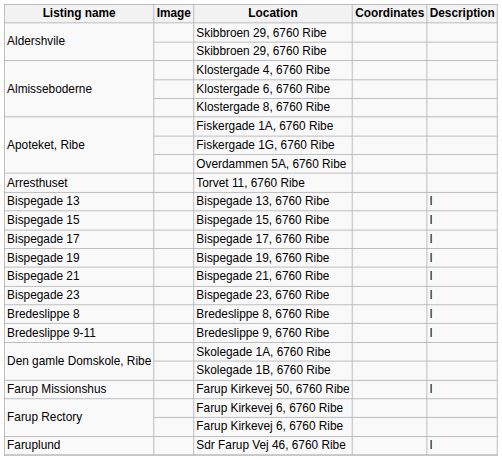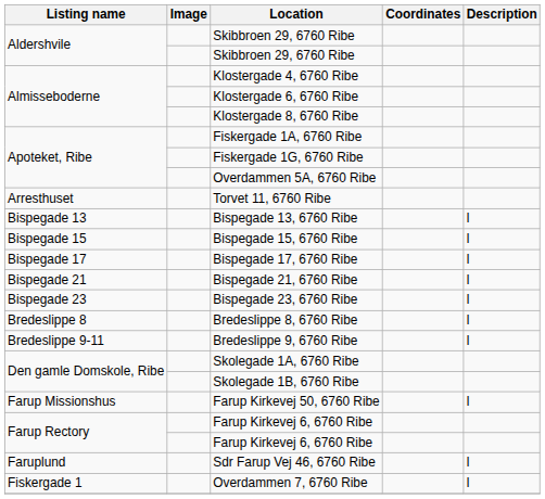 <table class="wikitable sortable">
 <tr>
 <th>Listing name</th>
 <th>Image</th>
 <th>Location</th>
 <th>Coordinates</th>
 <th>Description</th>
 </tr>
 <tr>
 <td rowspan="2">Aldershvile</td>
 <td></td>
 <td>Skibbroen 29, 6760 Ribe</td>
 <td></td>
 <td></td>
 </tr>
 <tr>
 <td></td>
 <td>Skibbroen 29, 6760 Ribe</td>
 <td></td>
 <td></td>
 </tr>
 <tr>
 <td rowspan="3">Almisseboderne</td>
 <td></td>
 <td>Klostergade 4, 6760 Ribe</td>
 <td></td>
 <td></td>
 </tr>
 <tr>
 <td></td>
 <td>Klostergade 6, 6760 Ribe</td>
 <td></td>
 <td></td>
 </tr>
 <tr>
 <td></td>
 <td>Klostergade 8, 6760 Ribe</td>
 <td></td>
 <td></td>
 </tr>
 <tr>
 <td rowspan="3">Apoteket, Ribe</td>
 <td></td>
 <td>Fiskergade 1A, 6760 Ribe</td>
 <td></td>
 <td></td>
 </tr>
 <tr>
 <td></td>
 <td>Fiskergade 1G, 6760 Ribe</td>
 <td></td>
 <td></td>
 </tr>
 <tr>
 <td></td>
 <td>Overdammen 5A, 6760 Ribe</td>
 <td></td>
 <td></td>
 </tr>
 <tr>
 <td>Arresthuset</td>
 <td></td>
 <td>Torvet 11, 6760 Ribe</td>
 <td></td>
 <td></td>
 </tr>
 <tr>
 <td>Bispegade 13</td>
 <td></td>
 <td>Bispegade 13, 6760 Ribe</td>
 <td></td>
 <td>l</td>
 </tr>
 <tr>
 <td>Bispegade 15</td>
 <td></td>
 <td>Bispegade 15, 6760 Ribe</td>
 <td></td>
 <td>l</td>
 </tr>
 <tr>
 <td>Bispegade 17</td>
 <td></td>
 <td>Bispegade 17, 6760 Ribe</td>
 <td></td>
 <td>l</td>
 </tr>
 <tr>
-<td>Bispegade 19</td>
-<td></td>
-<td>Bispegade 19, 6760 Ribe</td>
-<td></td>
-<td>l</td>
-</tr>
-<tr>
 <td>Bispegade 21</td>
 <td></td>
 <td>Bispegade 21, 6760 Ribe</td>
 <td></td>
 <td>l</td>
 </tr>
 <tr>
 <td>Bispegade 23</td>
 <td></td>
 <td>Bispegade 23, 6760 Ribe</td>
 <td></td>
 <td>l</td>
 </tr>
 <tr>
 <td>Bredeslippe 8</td>
 <td></td>
 <td>Bredeslippe 8, 6760 Ribe</td>
 <td></td>
 <td>l</td>
 </tr>
 <tr>
 <td>Bredeslippe 9-11</td>
 <td></td>
 <td>Bredeslippe 9, 6760 Ribe</td>
 <td></td>
 <td>l</td>
 </tr>
 <tr>
 <td rowspan="2">Den gamle Domskole, Ribe</td>
 <td></td>
 <td>Skolegade 1A, 6760 Ribe</td>
 <td></td>
 <td></td>
 </tr>
 <tr>
 <td></td>
 <td>Skolegade 1B, 6760 Ribe</td>
 <td></td>
 <td></td>
 </tr>
 <tr>
 <td>Farup Missionshus</td>
 <td></td>
 <td>Farup Kirkevej 50, 6760 Ribe</td>
 <td></td>
 <td>l</td>
 </tr>
 <tr>
 <td rowspan="2">Farup Rectory</td>
 <td></td>
 <td>Farup Kirkevej 6, 6760 Ribe</td>
 <td></td>
 <td></td>
 </tr>
 <tr>
 <td></td>
 <td>Farup Kirkevej 6, 6760 Ribe</td>
 <td></td>
 <td></td>
 </tr>
 <tr>
 <td>Faruplund</td>
 <td></td>
 <td>Sdr Farup Vej 46, 6760 Ribe</td>
 <td></td>
 <td>l</td>
 </tr>
 <tr>
+<td>Fiskergade 1</td>
+<td></td>
+<td>Overdammen 7, 6760 Ribe</td>
+<td></td>
+<td>l</td>
+</tr>
+<tr>
 </tr>
 </table>
